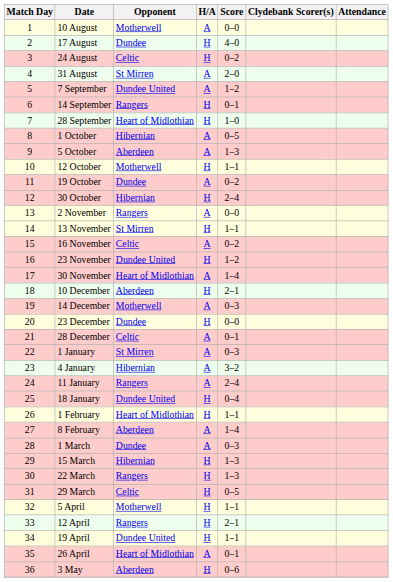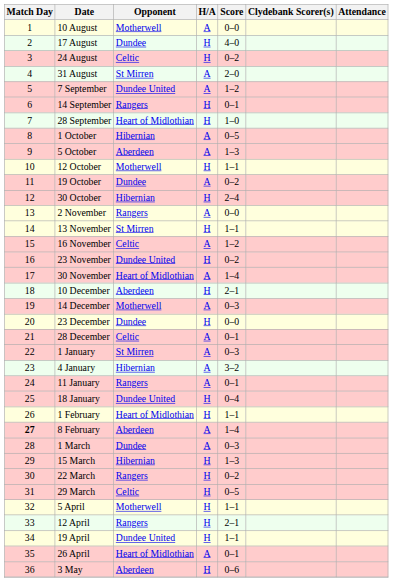 <table class="wikitable" style="text-align:center">
 <tr>
 <th>Match Day</th>
 <th>Date</th>
 <th>Opponent</th>
 <th>H/A</th>
 <th>Score</th>
 <th>Clydebank Scorer(s)</th>
 <th>Attendance</th>
 </tr>
 <tr bgcolor=#FFFFDD>
 <td>1</td>
 <td align=left>10 August</td>
 <td align=left><a href='#'>Motherwell</a></td>
 <td><a href='#'>A</a></td>
 <td>0–0</td>
 <td align=left></td>
 <td></td>
 </tr>
 <tr bgcolor=#EEFFEE>
 <td>2</td>
 <td align=left>17 August</td>
 <td align=left><a href='#'>Dundee</a></td>
 <td><a href='#'>H</a></td>
 <td>4–0</td>
 <td align=left></td>
 <td></td>
 </tr>
 <tr bgcolor=#FFCCCC>
 <td>3</td>
 <td align=left>24 August</td>
 <td align=left><a href='#'>Celtic</a></td>
 <td><a href='#'>H</a></td>
 <td>0–2</td>
 <td align=left></td>
 <td></td>
 </tr>
 <tr bgcolor=#EEFFEE>
 <td>4</td>
 <td align=left>31 August</td>
 <td align=left><a href='#'>St Mirren</a></td>
 <td><a href='#'>A</a></td>
 <td>2–0</td>
 <td align=left></td>
 <td></td>
 </tr>
 <tr bgcolor=#FFCCCC>
 <td>5</td>
 <td align=left>7 September</td>
 <td align=left><a href='#'>Dundee United</a></td>
 <td><a href='#'>A</a></td>
 <td>1–2</td>
 <td align=left></td>
 <td></td>
 </tr>
 <tr bgcolor=#FFCCCC>
 <td>6</td>
 <td align=left>14 September</td>
 <td align=left><a href='#'>Rangers</a></td>
 <td><a href='#'>H</a></td>
 <td>0–1</td>
 <td align=left></td>
 <td></td>
 </tr>
 <tr bgcolor=#EEFFEE>
 <td>7</td>
 <td align=left>28 September</td>
 <td align=left><a href='#'>Heart of Midlothian</a></td>
 <td><a href='#'>H</a></td>
 <td>1–0</td>
 <td align=left></td>
 <td></td>
 </tr>
 <tr bgcolor=#FFCCCC>
 <td>8</td>
 <td align=left>1 October</td>
 <td align=left><a href='#'>Hibernian</a></td>
 <td><a href='#'>A</a></td>
 <td>0–5</td>
 <td align=left></td>
 <td></td>
 </tr>
 <tr bgcolor=#FFCCCC>
 <td>9</td>
 <td align=left>5 October</td>
 <td align=left><a href='#'>Aberdeen</a></td>
 <td><a href='#'>A</a></td>
 <td>1–3</td>
 <td align=left></td>
 <td></td>
 </tr>
 <tr bgcolor=#FFFFDD>
 <td>10</td>
 <td align=left>12 October</td>
 <td align=left><a href='#'>Motherwell</a></td>
 <td><a href='#'>H</a></td>
 <td>1–1</td>
 <td align=left></td>
 <td></td>
 </tr>
 <tr bgcolor=#FFCCCC>
 <td>11</td>
 <td align=left>19 October</td>
 <td align=left><a href='#'>Dundee</a></td>
 <td><a href='#'>A</a></td>
 <td>0–2</td>
 <td align=left></td>
 <td></td>
 </tr>
 <tr bgcolor=#FFCCCC>
 <td>12</td>
 <td align=left>30 October</td>
 <td align=left><a href='#'>Hibernian</a></td>
 <td><a href='#'>H</a></td>
 <td>2–4</td>
 <td align=left></td>
 <td></td>
 </tr>
 <tr bgcolor=#FFFFDD>
 <td>13</td>
 <td align=left>2 November</td>
 <td align=left><a href='#'>Rangers</a></td>
 <td><a href='#'>A</a></td>
 <td>0–0</td>
 <td align=left></td>
 <td></td>
 </tr>
 <tr bgcolor=#FFFFDD>
 <td>14</td>
 <td align=left>13 November</td>
 <td align=left><a href='#'>St Mirren</a></td>
 <td><a href='#'>H</a></td>
 <td>1–1</td>
 <td align=left></td>
 <td></td>
 </tr>
 <tr bgcolor=#FFCCCC>
 <td>15</td>
 <td align=left>16 November</td>
 <td align=left><a href='#'>Celtic</a></td>
 <td><a href='#'>A</a></td>
-<td>0–2</td>
+<td>1–2</td>
 <td align=left></td>
 <td></td>
 </tr>
 <tr bgcolor=#FFCCCC>
 <td>16</td>
 <td align=left>23 November</td>
 <td align=left><a href='#'>Dundee United</a></td>
 <td><a href='#'>H</a></td>
-<td>1–2</td>
+<td>0–2</td>
 <td align=left></td>
 <td></td>
 </tr>
 <tr bgcolor=#FFCCCC>
 <td>17</td>
 <td align=left>30 November</td>
 <td align=left><a href='#'>Heart of Midlothian</a></td>
 <td><a href='#'>A</a></td>
 <td>1–4</td>
 <td align=left></td>
 <td></td>
 </tr>
 <tr bgcolor=#EEFFEE>
 <td>18</td>
 <td align=left>10 December</td>
 <td align=left><a href='#'>Aberdeen</a></td>
 <td><a href='#'>H</a></td>
 <td>2–1</td>
 <td align=left></td>
 <td></td>
 </tr>
 <tr bgcolor=#FFCCCC>
 <td>19</td>
 <td align=left>14 December</td>
 <td align=left><a href='#'>Motherwell</a></td>
 <td><a href='#'>A</a></td>
 <td>0–3</td>
 <td align=left></td>
 <td></td>
 </tr>
 <tr bgcolor=#FFFFDD>
 <td>20</td>
 <td align=left>23 December</td>
 <td align=left><a href='#'>Dundee</a></td>
 <td><a href='#'>H</a></td>
 <td>0–0</td>
 <td align=left></td>
 <td></td>
 </tr>
 <tr bgcolor=#FFCCCC>
 <td>21</td>
 <td align=left>28 December</td>
 <td align=left><a href='#'>Celtic</a></td>
 <td><a href='#'>A</a></td>
 <td>0–1</td>
 <td align=left></td>
 <td></td>
 </tr>
 <tr bgcolor=#FFCCCC>
 <td>22</td>
 <td align=left>1 January</td>
 <td align=left><a href='#'>St Mirren</a></td>
 <td><a href='#'>A</a></td>
 <td>0–3</td>
 <td align=left></td>
 <td></td>
 </tr>
 <tr bgcolor=#EEFFEE>
 <td>23</td>
 <td align=left>4 January</td>
 <td align=left><a href='#'>Hibernian</a></td>
 <td><a href='#'>A</a></td>
 <td>3–2</td>
 <td align=left></td>
 <td></td>
 </tr>
 <tr bgcolor=#FFCCCC>
 <td>24</td>
 <td align=left>11 January</td>
 <td align=left><a href='#'>Rangers</a></td>
 <td><a href='#'>A</a></td>
-<td>2–4</td>
+<td>0–1</td>
 <td align=left></td>
 <td></td>
 </tr>
 <tr bgcolor=#FFCCCC>
 <td>25</td>
 <td align=left>18 January</td>
 <td align=left><a href='#'>Dundee United</a></td>
 <td><a href='#'>H</a></td>
 <td>0–4</td>
 <td align=left></td>
 <td></td>
 </tr>
 <tr bgcolor=#FFFFDD>
 <td>26</td>
 <td align=left>1 February</td>
 <td align=left><a href='#'>Heart of Midlothian</a></td>
 <td><a href='#'>H</a></td>
 <td>1–1</td>
 <td align=left></td>
 <td></td>
 </tr>
 <tr bgcolor=#FFCCCC>
-<td>27</td>
+<td><strong>27</strong></td>
 <td align=left>8 February</td>
 <td align=left><a href='#'>Aberdeen</a></td>
 <td><a href='#'>A</a></td>
 <td>1–4</td>
 <td align=left></td>
 <td></td>
 </tr>
 <tr bgcolor=#FFCCCC>
 <td>28</td>
 <td align=left>1 March</td>
 <td align=left><a href='#'>Dundee</a></td>
 <td><a href='#'>A</a></td>
 <td>0–3</td>
 <td align=left></td>
 <td></td>
 </tr>
 <tr bgcolor=#FFCCCC>
 <td>29</td>
 <td align=left>15 March</td>
 <td align=left><a href='#'>Hibernian</a></td>
 <td><a href='#'>H</a></td>
 <td>1–3</td>
 <td align=left></td>
 <td></td>
 </tr>
 <tr bgcolor=#FFCCCC>
 <td>30</td>
 <td align=left>22 March</td>
 <td align=left><a href='#'>Rangers</a></td>
 <td><a href='#'>H</a></td>
-<td>1–3</td>
+<td>0–2</td>
 <td align=left></td>
 <td></td>
 </tr>
 <tr bgcolor=#FFCCCC>
 <td>31</td>
 <td align=left>29 March</td>
 <td align=left><a href='#'>Celtic</a></td>
 <td><a href='#'>H</a></td>
 <td>0–5</td>
 <td align=left></td>
 <td></td>
 </tr>
 <tr bgcolor=#FFFFDD>
 <td>32</td>
 <td align=left>5 April</td>
 <td align=left><a href='#'>Motherwell</a></td>
 <td><a href='#'>H</a></td>
 <td>1–1</td>
 <td align=left></td>
 <td></td>
 </tr>
 <tr bgcolor=#EEFFEE>
 <td>33</td>
 <td align=left>12 April</td>
 <td align=left><a href='#'>Rangers</a></td>
 <td><a href='#'>H</a></td>
 <td>2–1</td>
 <td align=left></td>
 <td></td>
 </tr>
 <tr bgcolor=#FFFFDD>
 <td>34</td>
 <td align=left>19 April</td>
 <td align=left><a href='#'>Dundee United</a></td>
 <td><a href='#'>H</a></td>
 <td>1–1</td>
 <td align=left></td>
 <td></td>
 </tr>
 <tr bgcolor=#FFCCCC>
 <td>35</td>
 <td align=left>26 April</td>
 <td align=left><a href='#'>Heart of Midlothian</a></td>
 <td><a href='#'>A</a></td>
 <td>0–1</td>
 <td align=left></td>
 <td></td>
 </tr>
 <tr bgcolor=#FFCCCC>
 <td>36</td>
 <td align=left>3 May</td>
 <td align=left><a href='#'>Aberdeen</a></td>
 <td><a href='#'>H</a></td>
 <td>0–6</td>
 <td align=left></td>
 <td></td>
 </tr>
 <tr>
 </tr>
 </table>
